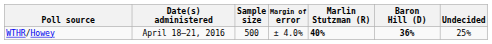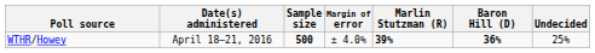 <table class="wikitable">
 <tr valign= bottom>
 <th style="width:200px;">Poll source</th>
 <th style="width:160px;">Date(s)<br>administered</th>
 <th class=small>Sample<br>size</th>
 <th><small>Margin of</small><br>error</th>
 <th style="width:100px;">Marlin<br>Stutzman (R)</th>
 <th style="width:100px;">Baron<br>Hill (D)</th>
 <th>Undecided</th>
 </tr>
 <tr>
 <td><a href='#'>WTHR</a>/<a href='#'>Howey</a></td>
 <td align=center>April 18–21, 2016</td>
-<td align=center>500</td>
+<td align=center><strong>500</strong></td>
 <td align=center>± 4.0%</td>
-<td><strong>40%</strong></td>
+<td><strong>39%</strong></td>
 <td align=center><strong>36%</strong></td>
 <td align=center>25%</td>
 </tr>
 </table>
